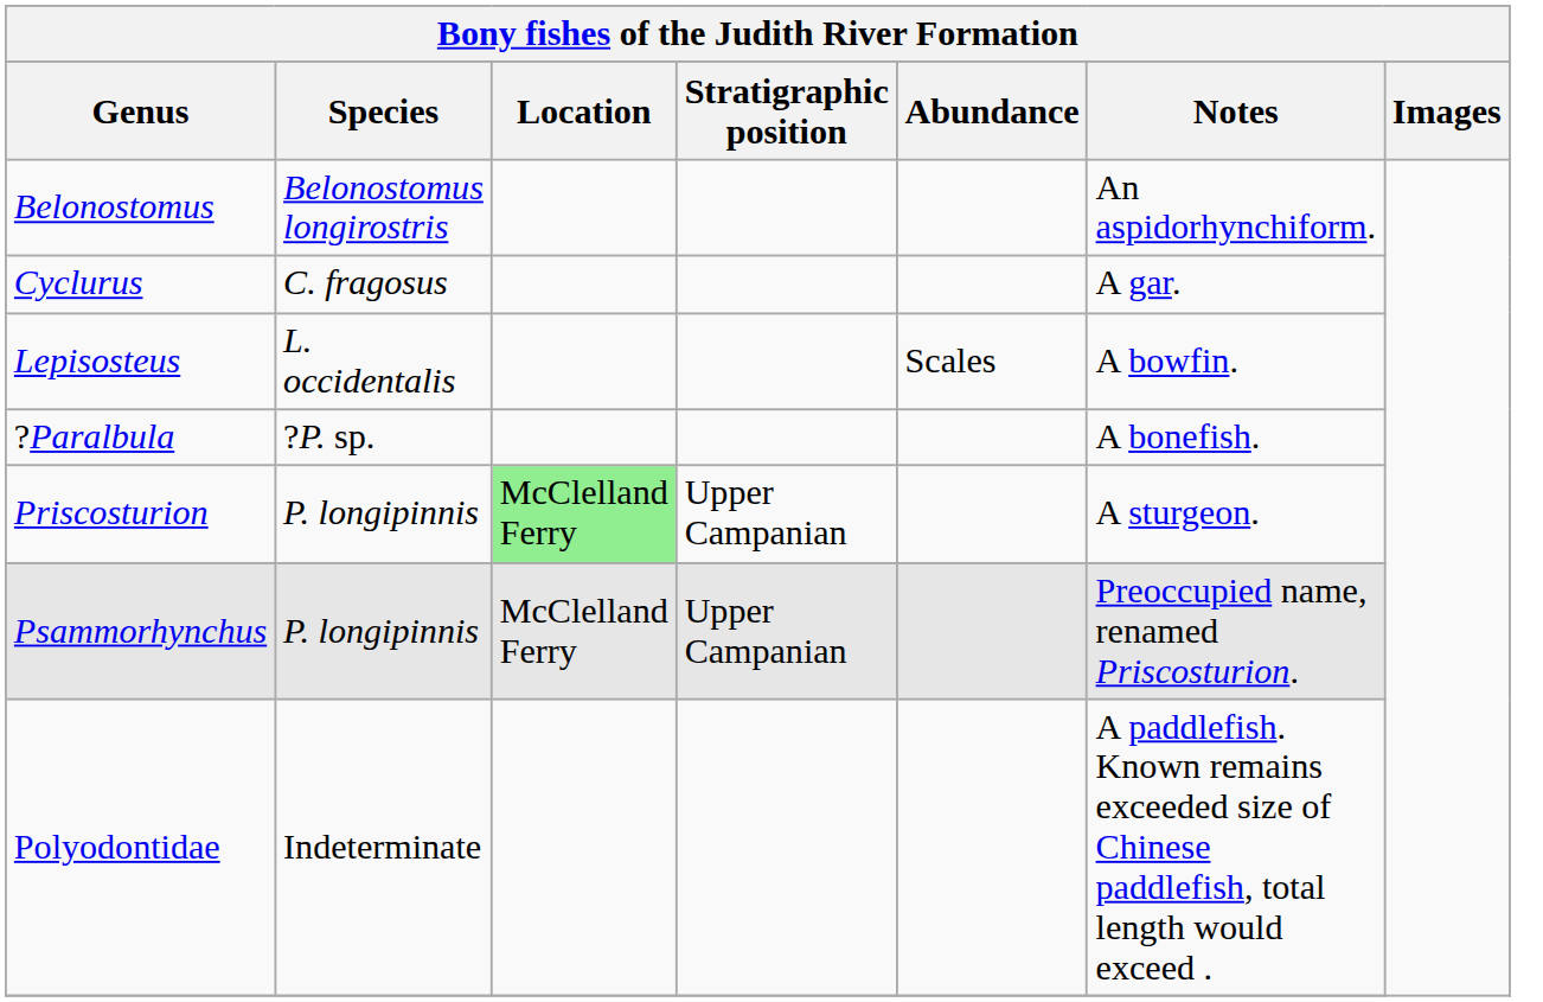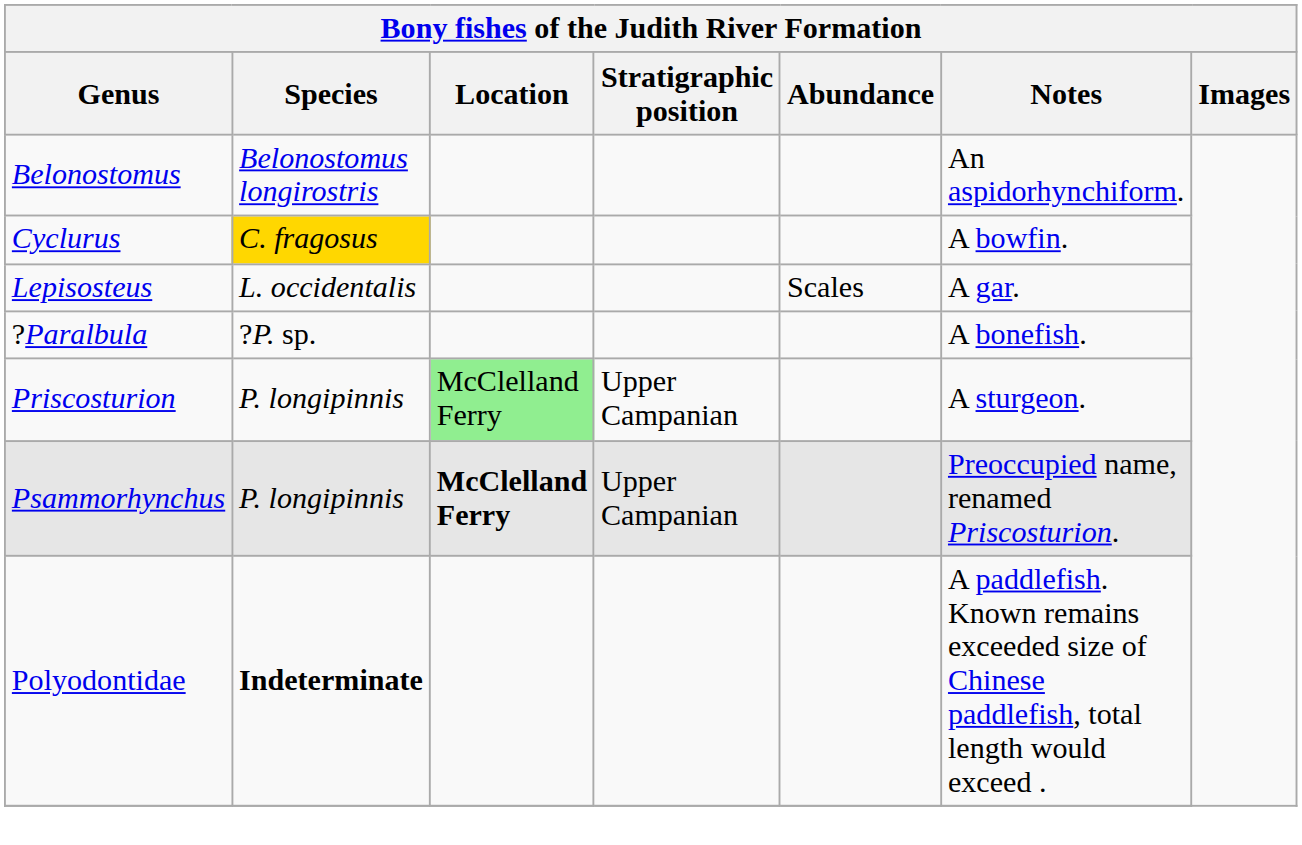 <table class="wikitable" align="center" width="100%">
 <tr>
 <th colspan="8" align="center"><strong><a href='#'>Bony fishes</a> of the Judith River Formation</strong></th>
 </tr>
 <tr>
 <th>Genus</th>
 <th>Species</th>
 <th>Location</th>
 <th>Stratigraphic position</th>
 <th>Abundance</th>
 <th>Notes</th>
 <th>Images</th>
 </tr>
 <tr>
 <td><em><a href='#'>Belonostomus</a></em></td>
 <td><em><a href='#'>Belonostomus longirostris</a></em></td>
 <td></td>
 <td></td>
 <td></td>
 <td>An <a href='#'>aspidorhynchiform</a>.</td>
 <td rowspan="20"></td>
 </tr>
 <tr>
 <td><em><a href='#'>Cyclurus</a></em></td>
-<td><em>C. fragosus</em></td>
+<td style="background: gold;"><em>C. fragosus</em></td>
 <td></td>
 <td></td>
 <td></td>
-<td>A <a href='#'>gar</a>.</td>
+<td>A <a href='#'>bowfin</a>.</td>
 </tr>
 <tr>
 <td><em><a href='#'>Lepisosteus</a></em></td>
 <td><em>L. occidentalis</em></td>
 <td></td>
 <td></td>
 <td>Scales</td>
-<td>A <a href='#'>bowfin</a>.</td>
+<td>A <a href='#'>gar</a>.</td>
 </tr>
 <tr>
 <td>?<em><a href='#'>Paralbula</a></em></td>
 <td>?<em>P.</em> sp.</td>
 <td></td>
 <td></td>
 <td></td>
 <td>A <a href='#'>bonefish</a>.</td>
 </tr>
 <tr>
 <td><em><a href='#'>Priscosturion</a></em></td>
 <td><em>P. longipinnis</em></td>
 <td style="background: lightgreen;">McClelland Ferry</td>
 <td>Upper Campanian</td>
 <td></td>
 <td>A <a href='#'>sturgeon</a>.</td>
 </tr>
 <tr>
 <td style="background:#E6E6E6;"><em><a href='#'>Psammorhynchus</a></em></td>
 <td style="background:#E6E6E6;"><em>P. longipinnis</em></td>
-<td style="background:#E6E6E6;">McClelland Ferry</td>
+<td style="background:#E6E6E6;"><strong>McClelland Ferry</strong></td>
 <td style="background:#E6E6E6;">Upper Campanian</td>
 <td style="background:#E6E6E6;"></td>
 <td style="background:#E6E6E6;"><a href='#'>Preoccupied</a> name, renamed <em><a href='#'>Priscosturion</a></em>.</td>
 </tr>
 <tr>
 <td><a href='#'>Polyodontidae</a></td>
-<td>Indeterminate</td>
+<td><strong>Indeterminate</strong></td>
 <td></td>
 <td></td>
 <td></td>
 <td>A <a href='#'>paddlefish</a>. Known remains exceeded size of <a href='#'>Chinese paddlefish</a>, total length would exceed .</td>
 </tr>
 <tr>
 </tr>
 </table>
